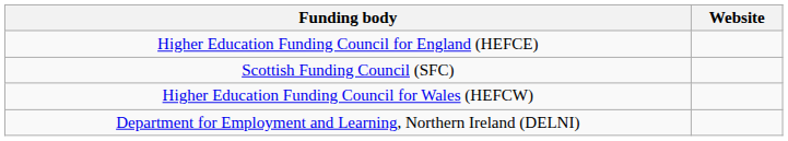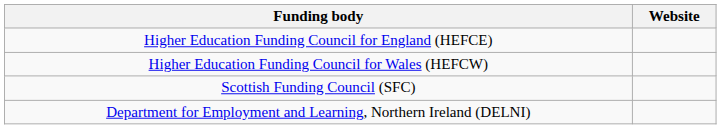 <table class="wikitable" style="text-align:center; width:60%">
 <tr>
 <th>Funding body</th>
 <th>Website</th>
 </tr>
 <tr>
 <td><a href='#'>Higher Education Funding Council for England</a> (HEFCE)</td>
 <td></td>
 </tr>
 <tr>
-<td><a href='#'>Scottish Funding Council</a> (SFC)</td>
+<td><a href='#'>Higher Education Funding Council for Wales</a> (HEFCW)</td>
 <td></td>
 </tr>
 <tr>
-<td><a href='#'>Higher Education Funding Council for Wales</a> (HEFCW)</td>
+<td><a href='#'>Scottish Funding Council</a> (SFC)</td>
 <td></td>
 </tr>
 <tr>
 <td><a href='#'>Department for Employment and Learning</a>, Northern Ireland (DELNI)</td>
 <td></td>
 </tr>
 </table>
